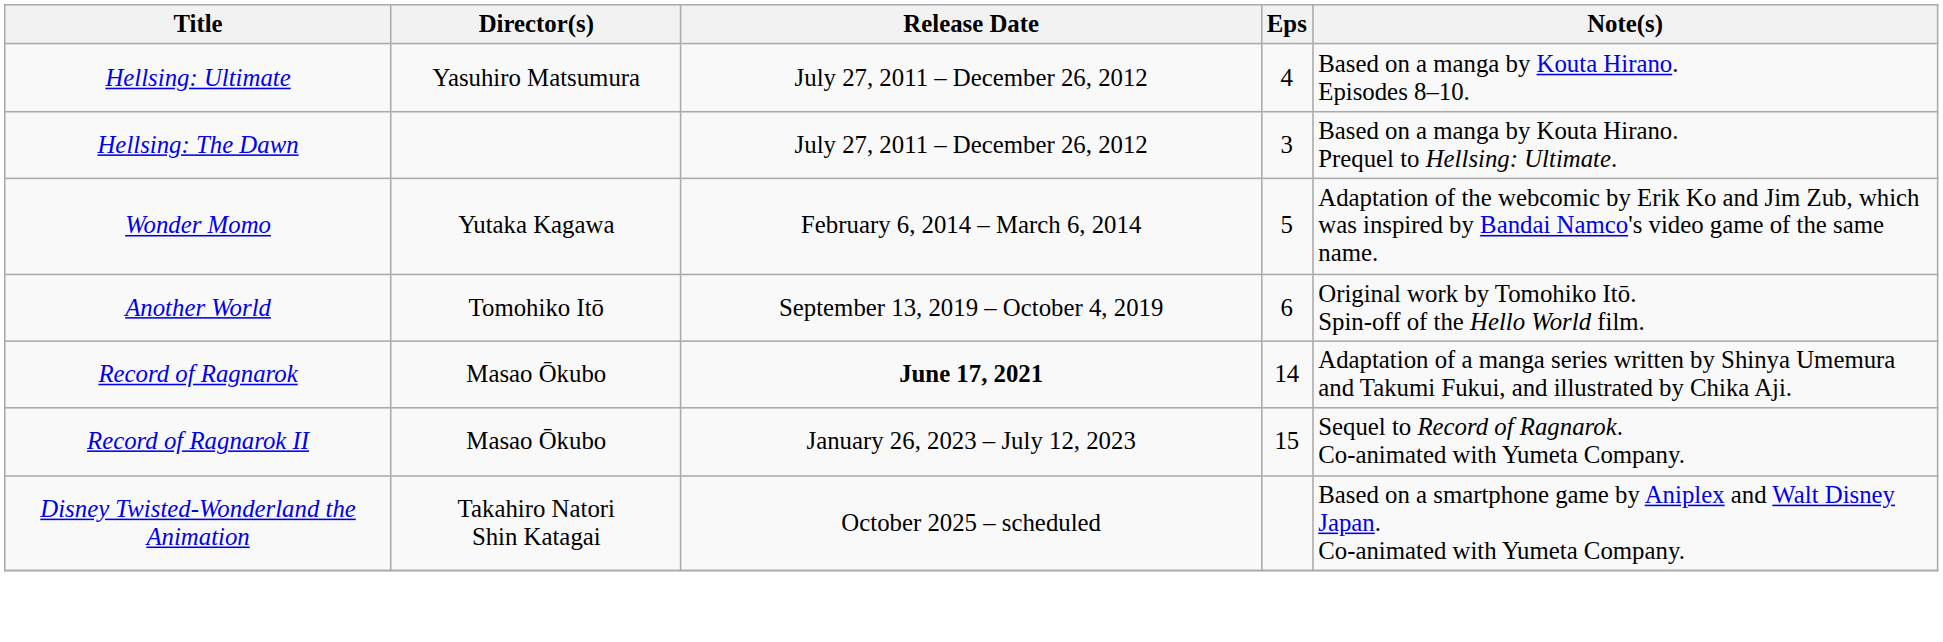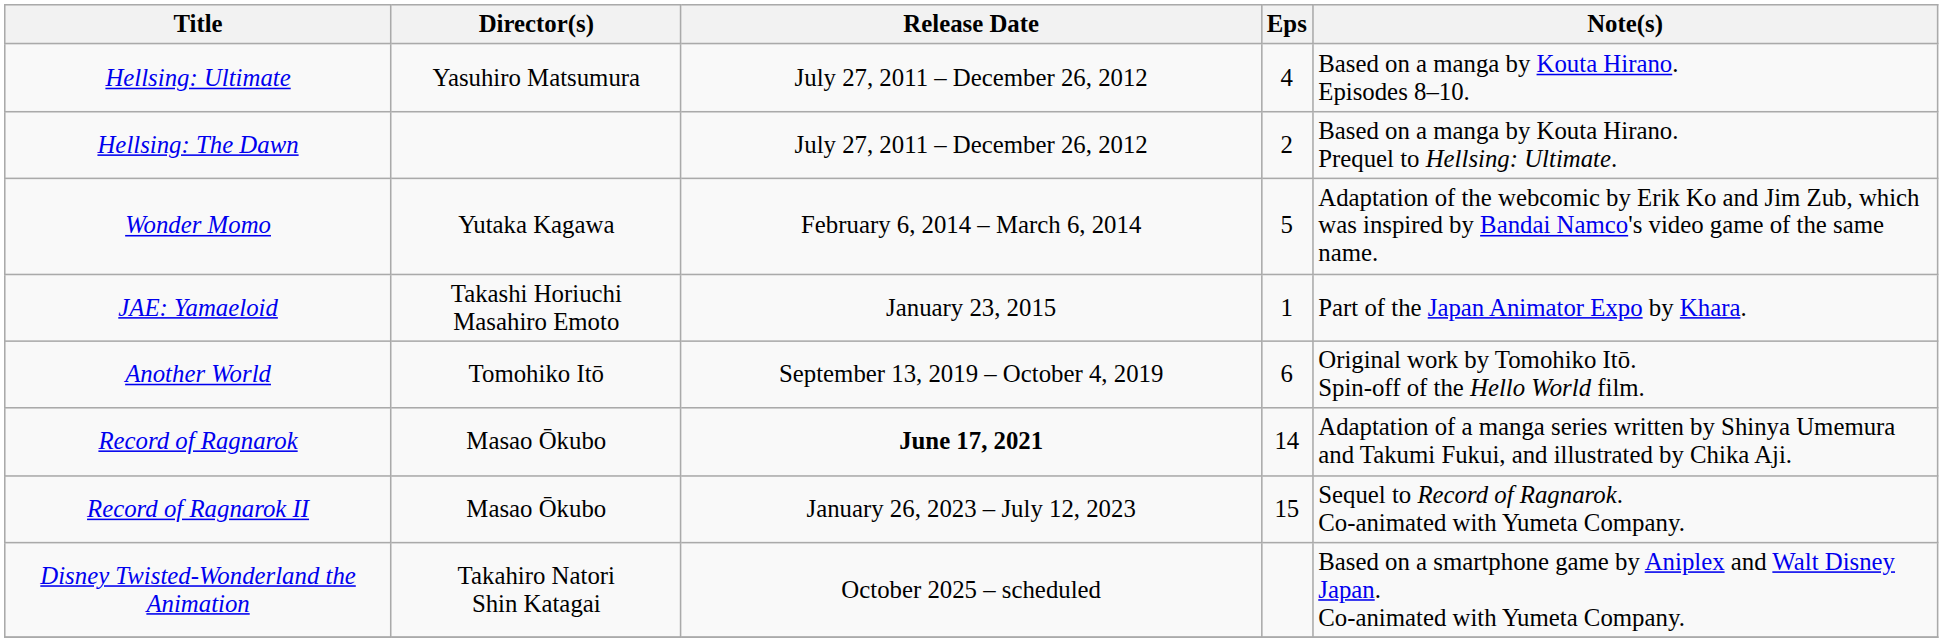 <table class="wikitable sortable" style="text-align:center; margin=auto; ">
 <tr>
 <th scope="col" width=20%>Title</th>
 <th scope="col" width=15%>Director(s)</th>
 <th scope="col" width=30%>Release Date</th>
 <th scope="col" class="unsortable">Eps</th>
 <th scope="col" class="unsortable">Note(s)</th>
 </tr>
 <tr>
 <td><em><a href='#'>Hellsing: Ultimate</a></em></td>
 <td>Yasuhiro Matsumura</td>
 <td>July 27, 2011 – December 26, 2012</td>
 <td>4</td>
 <td style="text-align:left;">Based on a manga by <a href='#'>Kouta Hirano</a>.<br>Episodes 8–10.</td>
 </tr>
 <tr>
 <td><em><a href='#'>Hellsing: The Dawn</a></em></td>
 <td></td>
 <td>July 27, 2011 – December 26, 2012</td>
-<td>3</td>
+<td>2</td>
 <td style="text-align:left;">Based on a manga by Kouta Hirano.<br>Prequel to <em>Hellsing: Ultimate</em>.</td>
 </tr>
 <tr>
 <td><em><a href='#'>Wonder Momo</a></em></td>
 <td>Yutaka Kagawa</td>
 <td>February 6, 2014 – March 6, 2014</td>
 <td>5</td>
 <td style="text-align:left;">Adaptation of the webcomic by Erik Ko and Jim Zub, which was inspired by <a href='#'>Bandai Namco</a>'s video game of the same name.</td>
+</tr>
+<tr>
+<td><em><a href='#'>JAE: Yamaeloid</a></em></td>
+<td>Takashi Horiuchi<br>Masahiro Emoto</td>
+<td>January 23, 2015</td>
+<td>1</td>
+<td style="text-align:left;">Part of the <a href='#'>Japan Animator Expo</a> by <a href='#'>Khara</a>.</td>
 </tr>
 <tr>
 <td><em><a href='#'>Another World</a></em></td>
 <td>Tomohiko Itō</td>
 <td>September 13, 2019 – October 4, 2019</td>
 <td>6</td>
 <td style="text-align:left;">Original work by Tomohiko Itō.<br>Spin-off of the <em>Hello World</em> film.</td>
 </tr>
 <tr>
 <td><em><a href='#'>Record of Ragnarok</a></em></td>
 <td>Masao Ōkubo</td>
 <td><strong>June 17, 2021</strong></td>
 <td>14</td>
 <td style="text-align:left;">Adaptation of a manga series written by Shinya Umemura and Takumi Fukui, and illustrated by Chika Aji.</td>
 </tr>
 <tr>
 <td><em><a href='#'>Record of Ragnarok II</a></em></td>
 <td>Masao Ōkubo</td>
 <td>January 26, 2023 – July 12, 2023</td>
 <td>15</td>
 <td style="text-align:left;">Sequel to <em>Record of Ragnarok</em>.<br>Co-animated with Yumeta Company.</td>
 </tr>
 <tr>
 <td><em><a href='#'>Disney Twisted-Wonderland the Animation</a></em></td>
 <td>Takahiro Natori<br>Shin Katagai</td>
 <td>October 2025 – scheduled</td>
 <td></td>
 <td style="text-align:left;">Based on a smartphone game by <a href='#'>Aniplex</a> and <a href='#'>Walt Disney Japan</a>.<br>Co-animated with Yumeta Company.</td>
 </tr>
 <tr>
 </tr>
 </table>
